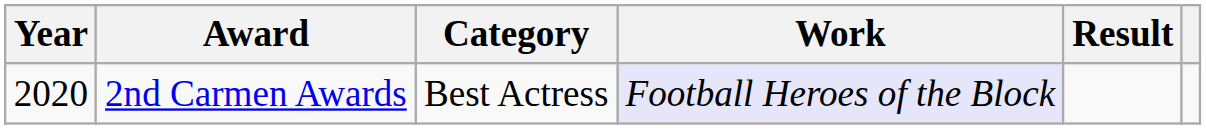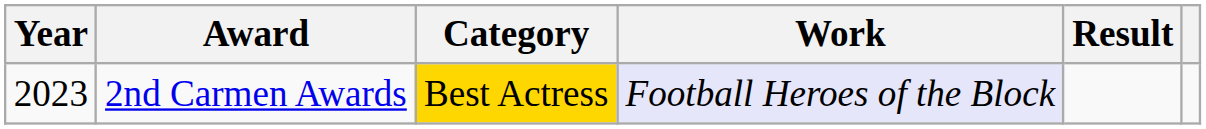 <table class="wikitable sortable plainrowheaders">
 <tr>
 <th>Year</th>
 <th>Award</th>
 <th>Category</th>
 <th>Work</th>
 <th>Result</th>
 <th scope="col" class="unsortable"></th>
 </tr>
 <tr>
-<td align = "center">2020</td>
+<td align = "center">2023</td>
 <td><a href='#'>2nd Carmen Awards</a></td>
-<td>Best Actress</td>
+<td style="background: gold;">Best Actress</td>
 <td style="background: lavender;"><em>Football Heroes of the Block</em></td>
 <td></td>
 <td align = "center"></td>
 </tr>
 </table>
